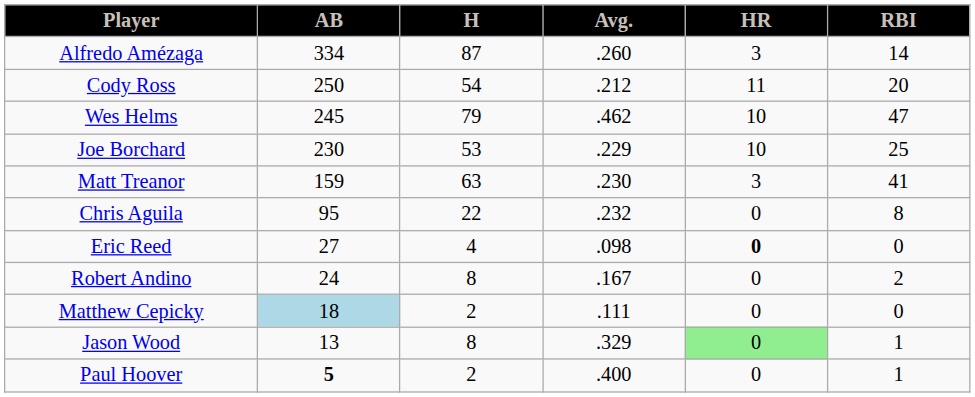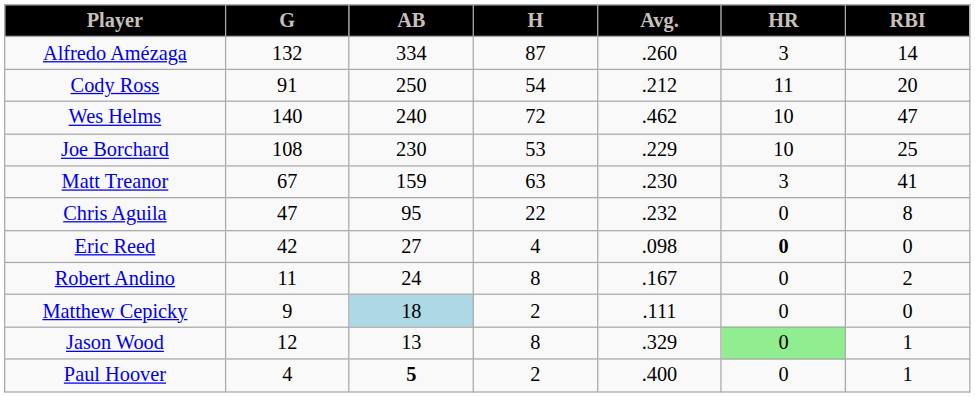 <table class="wikitable sortable">
 <tr>
 <th style=" background:#000000; color:#C9C0BB;" width="16%">Player</th>
+<th style=" background:#000000; color:#C9C0BB;" width="9%">G</th>
 <th style=" background:#000000; color:#C9C0BB;" width="9%">AB</th>
 <th style=" background:#000000; color:#C9C0BB;" width="9%">H</th>
 <th style=" background:#000000; color:#C9C0BB;" width="9%">Avg.</th>
 <th style=" background:#000000; color:#C9C0BB;" width="9%">HR</th>
 <th style=" background:#000000; color:#C9C0BB;" width="9%">RBI</th>
 </tr>
 <tr align="center">
 <td><a href='#'>Alfredo Amézaga</a></td>
+<td>132</td>
 <td>334</td>
 <td>87</td>
 <td>.260</td>
 <td>3</td>
 <td>14</td>
 </tr>
 <tr align=center>
 <td><a href='#'>Cody Ross</a></td>
+<td>91</td>
 <td>250</td>
 <td>54</td>
 <td>.212</td>
 <td>11</td>
 <td>20</td>
 </tr>
 <tr align=center>
 <td><a href='#'>Wes Helms</a></td>
-<td>245</td>
-<td>79</td>
+<td>140</td>
+<td>240</td>
+<td>72</td>
 <td>.462</td>
 <td>10</td>
 <td>47</td>
 </tr>
 <tr align="center">
 <td><a href='#'>Joe Borchard</a></td>
+<td>108</td>
 <td>230</td>
 <td>53</td>
 <td>.229</td>
 <td>10</td>
 <td>25</td>
 </tr>
 <tr align=center>
 <td><a href='#'>Matt Treanor</a></td>
+<td>67</td>
 <td>159</td>
 <td>63</td>
 <td>.230</td>
 <td>3</td>
 <td>41</td>
 </tr>
 <tr align="center">
 <td><a href='#'>Chris Aguila</a></td>
+<td>47</td>
 <td>95</td>
 <td>22</td>
 <td>.232</td>
 <td>0</td>
 <td>8</td>
 </tr>
 <tr align=center>
 <td><a href='#'>Eric Reed</a></td>
+<td>42</td>
 <td>27</td>
 <td>4</td>
 <td>.098</td>
 <td><strong>0</strong></td>
 <td>0</td>
 </tr>
 <tr align=center>
 <td><a href='#'>Robert Andino</a></td>
+<td>11</td>
 <td>24</td>
 <td>8</td>
 <td>.167</td>
 <td>0</td>
 <td>2</td>
 </tr>
 <tr align=center>
 <td><a href='#'>Matthew Cepicky</a></td>
+<td>9</td>
 <td style="background: lightblue;">18</td>
 <td>2</td>
 <td>.111</td>
 <td>0</td>
 <td>0</td>
 </tr>
 <tr align=center>
 <td><a href='#'>Jason Wood</a></td>
+<td>12</td>
 <td>13</td>
 <td>8</td>
 <td>.329</td>
 <td style="background: lightgreen;">0</td>
 <td>1</td>
 </tr>
 <tr align=center>
 <td><a href='#'>Paul Hoover</a></td>
+<td>4</td>
 <td><strong>5</strong></td>
 <td>2</td>
 <td>.400</td>
 <td>0</td>
 <td>1</td>
 </tr>
 </table>
